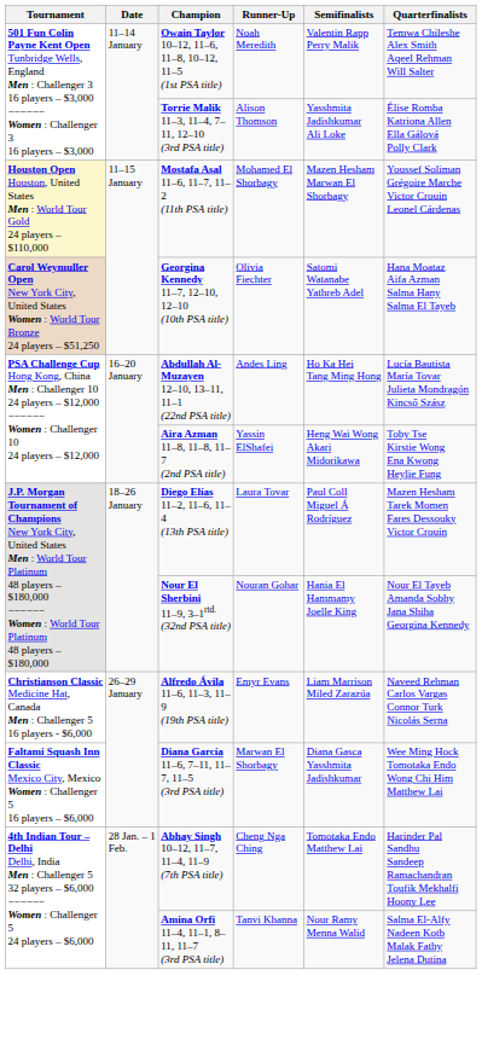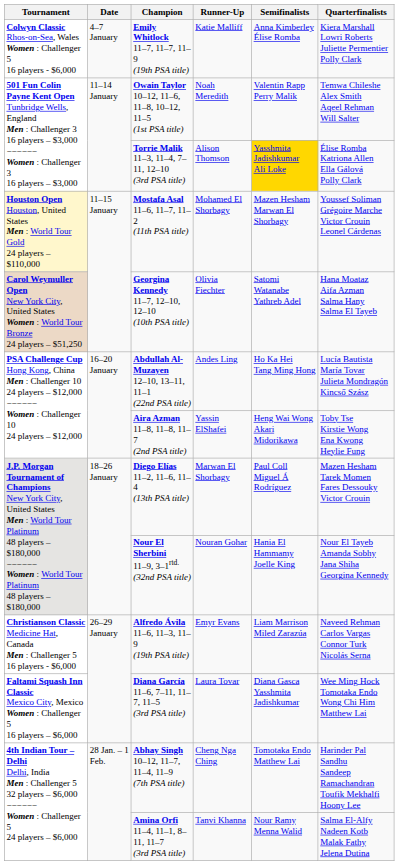 <table class="wikitable" style="font-size:88%">
 <tr>
 <th width=250>Tournament</th>
 <th width=110>Date</th>
 <th width=165>Champion</th>
 <th width=160>Runner-Up</th>
 <th width=155>Semifinalists</th>
 <th width=155>Quarterfinalists</th>
+</tr>
+<tr style="vertical-align:top">
+<td style="background:#fff;"><strong><a href='#'>Colwyn Classic</a></strong><br> <a href='#'>Rhos-on-Sea</a>, Wales<br><strong> <em>Women</em> </strong>: Challenger 5<br>16 players - $6,000</td>
+<td>4–7 January</td>
+<td> <strong><a href='#'>Emily Whitlock</a></strong><br>11–7, 11–7, 11–9<br><em>(19th PSA title)</em></td>
+<td> <a href='#'>Katie Malliff</a></td>
+<td> <a href='#'>Anna Kimberley</a><br> <a href='#'>Élise Romba</a></td>
+<td> <a href='#'>Kiera Marshall</a><br> <a href='#'>Lowri Roberts</a><br> <a href='#'>Juliette Permentier</a><br> <a href='#'>Polly Clark</a></td>
 </tr>
 <tr style="vertical-align:top">
 <td rowspan=2 style="background:#fff;"><strong><a href='#'>501 Fun Colin Payne Kent Open</a></strong><br> <a href='#'>Tunbridge Wells</a>, England<br><strong> <em>Men</em> </strong>: Challenger 3<br>16 players – $3,000<br>−−−−−−<br><strong> <em>Women</em> </strong>: Challenger 3<br>16 players – $3,000</td>
 <td rowspan=2>11–14 January</td>
 <td> <strong><a href='#'>Owain Taylor</a></strong><br>10–12, 11–6, 11–8, 10–12, 11–5<br><em>(1st PSA title)</em></td>
 <td> <a href='#'>Noah Meredith</a></td>
 <td> <a href='#'>Valentin Rapp</a><br> <a href='#'>Perry Malik</a></td>
 <td> <a href='#'>Temwa Chileshe</a><br> <a href='#'>Alex Smith</a><br> <a href='#'>Aqeel Rehman</a><br> <a href='#'>Will Salter</a></td>
 </tr>
 <tr style="vertical-align:top">
 <td> <strong><a href='#'>Torrie Malik</a></strong><br>11–3, 11–4, 7–11, 12–10<br><em>(3rd PSA title)</em></td>
 <td> <a href='#'>Alison Thomson</a></td>
-<td> <a href='#'>Yasshmita Jadishkumar</a><br> <a href='#'>Ali Loke</a></td>
+<td style="background: gold;"> <a href='#'>Yasshmita Jadishkumar</a><br> <a href='#'>Ali Loke</a></td>
 <td> <a href='#'>Élise Romba</a><br> <a href='#'>Katriona Allen</a><br> <a href='#'>Ella Gálová</a><br> <a href='#'>Polly Clark</a></td>
 </tr>
 <tr style="vertical-align:top">
 <td style="background:#fff7cc;"><strong><a href='#'>Houston Open</a></strong><br> <a href='#'>Houston</a>, United States<br><strong> <em>Men</em> </strong>: <a href='#'>World Tour Gold</a><br>24 players – $110,000</td>
 <td rowspan=2>11–15 January</td>
 <td> <strong><a href='#'>Mostafa Asal</a></strong><br>11–6, 11–7, 11–2<br><em>(11th PSA title)</em></td>
 <td> <a href='#'>Mohamed El Shorbagy</a></td>
 <td> <a href='#'>Mazen Hesham</a><br> <a href='#'>Marwan El Shorbagy</a></td>
 <td> <a href='#'>Youssef Soliman</a><br> <a href='#'>Grégoire Marche</a><br> <a href='#'>Victor Crouin</a><br> <a href='#'>Leonel Cárdenas</a></td>
 </tr>
 <tr style="vertical-align:top">
 <td style="background:#ecd9c6;"><strong><a href='#'>Carol Weymuller Open</a></strong><br> <a href='#'>New York City</a>, United States<br><strong> <em>Women</em> </strong>: <a href='#'>World Tour Bronze</a><br>24 players – $51,250</td>
 <td> <strong><a href='#'>Georgina Kennedy</a></strong><br>11–7, 12–10, 12–10<br><em>(10th PSA title)</em></td>
 <td> <a href='#'>Olivia Fiechter</a></td>
 <td> <a href='#'>Satomi Watanabe</a><br> <a href='#'>Yathreb Adel</a></td>
 <td> <a href='#'>Hana Moataz</a><br> <a href='#'>Aifa Azman</a><br> <a href='#'>Salma Hany</a><br> <a href='#'>Salma El Tayeb</a></td>
 </tr>
 <tr style="vertical-align:top">
 <td rowspan=2 style="background:#fff;"><strong><a href='#'> PSA Challenge Cup</a></strong><br> <a href='#'>Hong Kong</a>, China<br><strong> <em>Men</em> </strong>: Challenger 10<br>24 players – $12,000<br>−−−−−−<br><strong> <em>Women</em> </strong>: Challenger 10<br>24 players – $12,000</td>
 <td rowspan=2>16–20 January</td>
 <td> <strong><a href='#'>Abdullah Al-Muzayen</a></strong><br>12–10, 13–11, 11–1<br><em>(22nd PSA title)</em></td>
 <td> <a href='#'>Andes Ling</a></td>
 <td> <a href='#'>Ho Ka Hei</a><br> <a href='#'>Tang Ming Hong</a></td>
 <td> <a href='#'>Lucía Bautista</a><br> <a href='#'>María Tovar</a><br> <a href='#'>Julieta Mondragón</a><br> <a href='#'>Kincső Szász</a></td>
 </tr>
 <tr style="vertical-align:top">
 <td> <strong><a href='#'>Aira Azman</a></strong><br>11–8, 11–8, 11–7<br><em>(2nd PSA title)</em></td>
 <td> <a href='#'>Yassin ElShafei</a></td>
 <td> <a href='#'>Heng Wai Wong</a><br> <a href='#'>Akari Midorikawa</a></td>
 <td> <a href='#'>Toby Tse</a><br> <a href='#'>Kirstie Wong</a><br> <a href='#'>Ena Kwong</a><br> <a href='#'>Heylie Fung</a></td>
 </tr>
 <tr style="vertical-align:top">
 <td rowspan=2 style="background:#E5E4E2;"><strong><a href='#'>J.P. Morgan Tournament of Champions</a></strong><br> <a href='#'>New York City</a>, United States<br><strong> <em>Men</em> </strong>: <a href='#'>World Tour Platinum</a><br>48 players – $180,000<br>−−−−−−<br><strong> <em>Women</em> </strong>: <a href='#'>World Tour Platinum</a><br>48 players – $180,000</td>
 <td rowspan=2>18–26 January</td>
 <td> <strong><a href='#'>Diego Elías</a></strong><br>11–2, 11–6, 11–4<br><em>(13th PSA title)</em></td>
-<td> <a href='#'>Laura Tovar</a></td>
+<td> <a href='#'>Marwan El Shorbagy</a></td>
 <td> <a href='#'>Paul Coll</a><br> <a href='#'>Miguel Á Rodríguez</a></td>
 <td> <a href='#'>Mazen Hesham</a><br> <a href='#'>Tarek Momen</a><br> <a href='#'>Fares Dessouky</a><br> <a href='#'>Victor Crouin</a></td>
 </tr>
 <tr style="vertical-align:top">
 <td> <strong><a href='#'>Nour El Sherbini</a></strong><br>11–9, 3–1<sup>rtd.</sup><br><em>(32nd PSA title)</em></td>
 <td> <a href='#'>Nouran Gohar</a></td>
 <td> <a href='#'>Hania El Hammamy</a><br> <a href='#'>Joelle King</a></td>
 <td> <a href='#'>Nour El Tayeb</a><br> <a href='#'>Amanda Sobhy</a><br> <a href='#'>Jana Shiha</a><br> <a href='#'>Georgina Kennedy</a></td>
 </tr>
 <tr style="vertical-align:top">
 <td style="background:#fff;"><strong><a href='#'>Christianson Classic</a></strong><br> <a href='#'>Medicine Hat</a>, Canada<br><strong> <em>Men</em> </strong>: Challenger 5<br>16 players - $6,000</td>
 <td rowspan=2>26–29 January</td>
 <td> <strong><a href='#'>Alfredo Ávila</a></strong><br>11–6, 11–3, 11–9<br><em>(19th PSA title)</em></td>
 <td> <a href='#'>Emyr Evans</a></td>
 <td> <a href='#'>Liam Marrison</a><br> <a href='#'>Miled Zarazúa</a></td>
 <td> <a href='#'>Naveed Rehman</a><br> <a href='#'>Carlos Vargas</a><br> <a href='#'>Connor Turk</a><br> <a href='#'>Nicolás Serna</a></td>
 </tr>
 <tr style="vertical-align:top">
 <td style="background:#fff;"><strong><a href='#'>Faltami Squash Inn Classic</a></strong><br> <a href='#'>Mexico City</a>, Mexico<br><strong> <em>Women</em> </strong>: Challenger 5<br>16 players – $6,000</td>
 <td> <strong><a href='#'>Diana García</a></strong><br>11–6, 7–11, 11–7, 11–5<br><em>(3rd PSA title)</em></td>
-<td> <a href='#'>Marwan El Shorbagy</a></td>
+<td> <a href='#'>Laura Tovar</a></td>
 <td> <a href='#'>Diana Gasca</a><br> <a href='#'>Yasshmita Jadishkumar</a></td>
 <td> <a href='#'>Wee Ming Hock</a><br> <a href='#'>Tomotaka Endo</a><br> <a href='#'>Wong Chi Him</a><br> <a href='#'>Matthew Lai</a></td>
 </tr>
 <tr style="vertical-align:top">
 <td rowspan=2 style="background:#fff;"><strong><a href='#'>4th   Indian Tour – Delhi</a></strong><br> <a href='#'>Delhi</a>, India<br><strong> <em>Men</em> </strong>: Challenger 5<br>32 players – $6,000<br>−−−−−−<br><strong> <em>Women</em> </strong>: Challenger 5<br>24 players – $6,000</td>
 <td rowspan=2>28 Jan. – 1 Feb.</td>
 <td> <strong><a href='#'>Abhay Singh</a></strong><br>10–12, 11–7, 11–4, 11–9<br><em>(7th PSA title)</em></td>
 <td> <a href='#'>Cheng Nga Ching</a></td>
 <td> <a href='#'>Tomotaka Endo</a><br> <a href='#'>Matthew Lai</a></td>
 <td> <a href='#'>Harinder Pal Sandhu</a><br> <a href='#'>Sandeep Ramachandran</a><br> <a href='#'>Toufik Mekhalfi</a><br> <a href='#'>Hoony Lee</a></td>
 </tr>
 <tr style="vertical-align:top">
 <td> <strong><a href='#'>Amina Orfi</a></strong><br>11–4, 11–1, 8–11, 11–7<br><em>(3rd PSA title)</em></td>
 <td> <a href='#'>Tanvi Khanna</a></td>
 <td> <a href='#'>Nour Ramy</a><br> <a href='#'>Menna Walid</a></td>
 <td> <a href='#'>Salma El-Alfy</a><br> <a href='#'>Nadeen Kotb</a><br> <a href='#'>Malak Fathy</a><br> <a href='#'>Jelena Dutina</a></td>
 </tr>
 </table>
